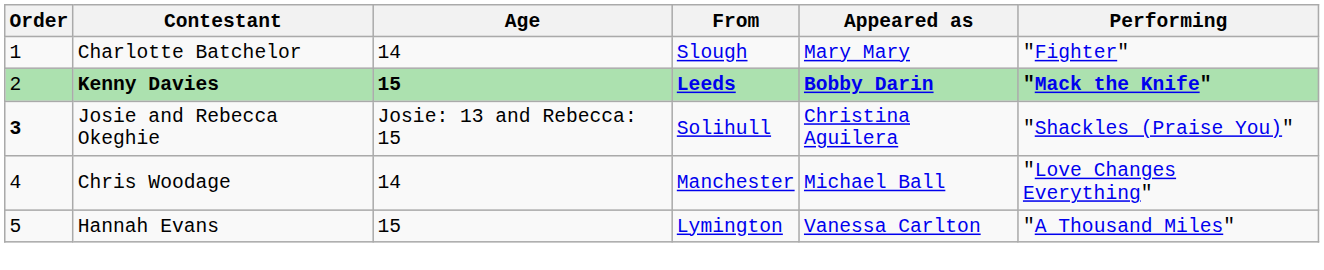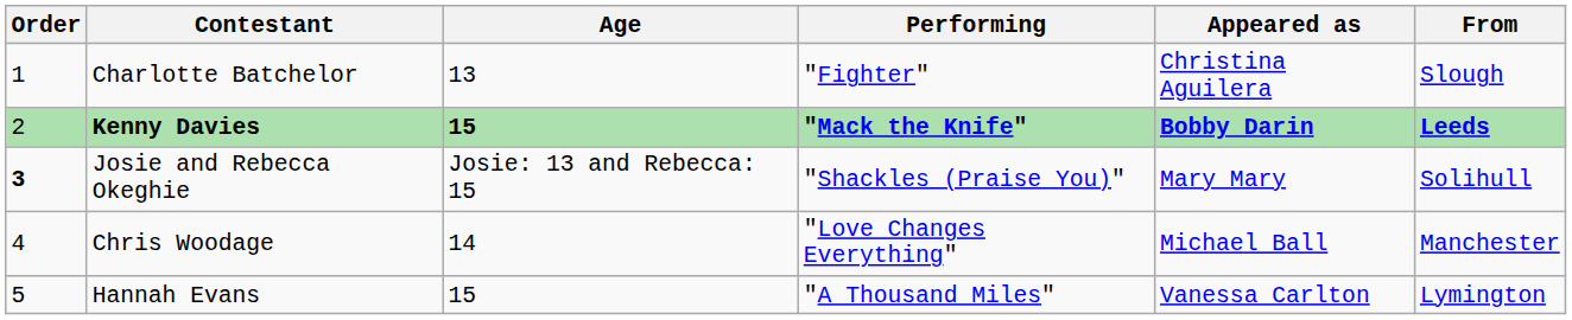 <table class="wikitable">
 <tr>
 <th>Order</th>
 <th>Contestant</th>
 <th>Age</th>
+<th>Performing</th>
+<th>Appeared as</th>
 <th>From</th>
-<th>Appeared as</th>
-<th>Performing</th>
 </tr>
 <tr>
 <td>1</td>
 <td>Charlotte Batchelor</td>
-<td>14</td>
+<td>13</td>
+<td>"<a href='#'>Fighter</a>"</td>
+<td><a href='#'>Christina Aguilera</a></td>
 <td><a href='#'>Slough</a></td>
-<td><a href='#'>Mary Mary</a></td>
-<td>"<a href='#'>Fighter</a>"</td>
 </tr>
 <tr style="background:#ACE1AF;">
 <td>2</td>
 <td><strong>Kenny Davies</strong></td>
 <td><strong>15</strong></td>
+<td><strong>"<a href='#'>Mack the Knife</a>"</strong></td>
+<td><strong><a href='#'>Bobby Darin</a></strong></td>
 <td><strong><a href='#'>Leeds</a></strong></td>
-<td><strong><a href='#'>Bobby Darin</a></strong></td>
-<td><strong>"<a href='#'>Mack the Knife</a>"</strong></td>
 </tr>
 <tr>
 <td><strong>3</strong></td>
 <td>Josie and Rebecca Okeghie</td>
 <td>Josie: 13 and Rebecca: 15</td>
+<td>"<a href='#'>Shackles (Praise You)</a>"</td>
+<td><a href='#'>Mary Mary</a></td>
 <td><a href='#'>Solihull</a></td>
-<td><a href='#'>Christina Aguilera</a></td>
-<td>"<a href='#'>Shackles (Praise You)</a>"</td>
 </tr>
 <tr>
 <td>4</td>
 <td>Chris Woodage</td>
 <td>14</td>
+<td>"<a href='#'>Love Changes Everything</a>"</td>
+<td><a href='#'>Michael Ball</a></td>
 <td><a href='#'>Manchester</a></td>
-<td><a href='#'>Michael Ball</a></td>
-<td>"<a href='#'>Love Changes Everything</a>"</td>
 </tr>
 <tr>
 <td>5</td>
 <td>Hannah Evans</td>
 <td>15</td>
+<td>"<a href='#'>A Thousand Miles</a>"</td>
+<td><a href='#'>Vanessa Carlton</a></td>
 <td><a href='#'>Lymington</a></td>
-<td><a href='#'>Vanessa Carlton</a></td>
-<td>"<a href='#'>A Thousand Miles</a>"</td>
 </tr>
 </table>
